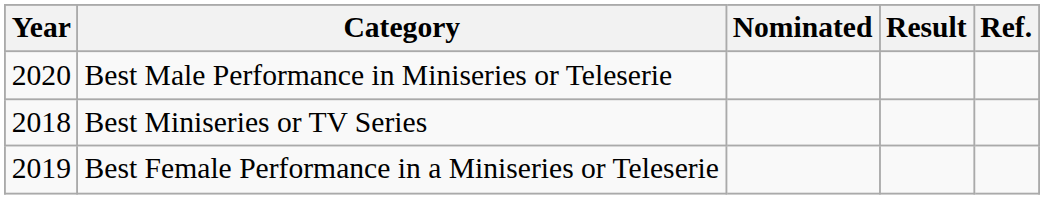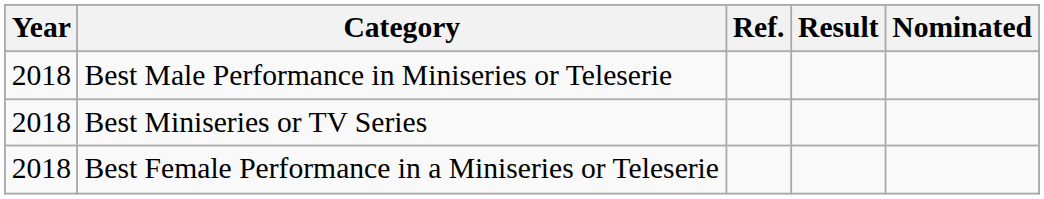 <table class="wikitable">
 <tr>
 <th>Year</th>
 <th>Category</th>
+<th>Ref.</th>
+<th>Result</th>
 <th>Nominated</th>
-<th>Result</th>
-<th>Ref.</th>
 </tr>
 <tr>
-<td>2020</td>
+<td>2018</td>
 <td>Best Male Performance in Miniseries or Teleserie</td>
 <td></td>
 <td></td>
 <td></td>
 </tr>
 <tr>
 <td>2018</td>
 <td>Best Miniseries or TV Series</td>
 <td></td>
 <td></td>
 <td></td>
 </tr>
 <tr>
-<td>2019</td>
+<td>2018</td>
 <td>Best Female Performance in a Miniseries or Teleserie</td>
 <td></td>
 <td></td>
 <td></td>
 </tr>
 </table>
